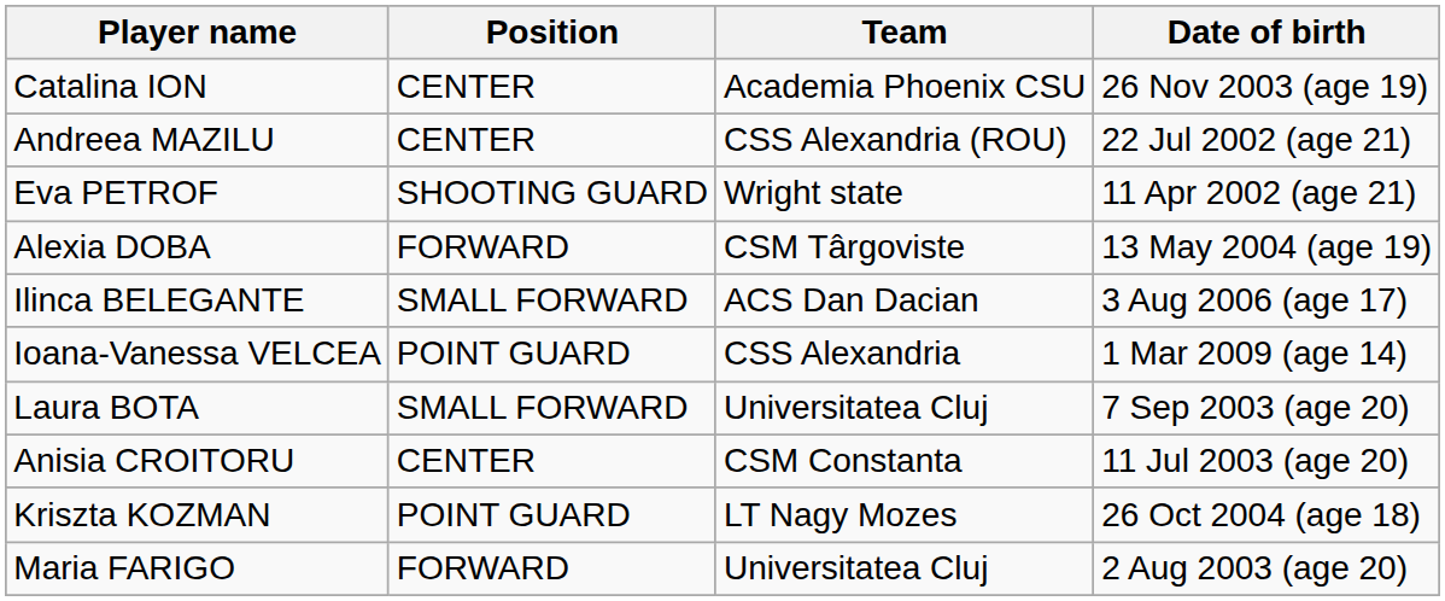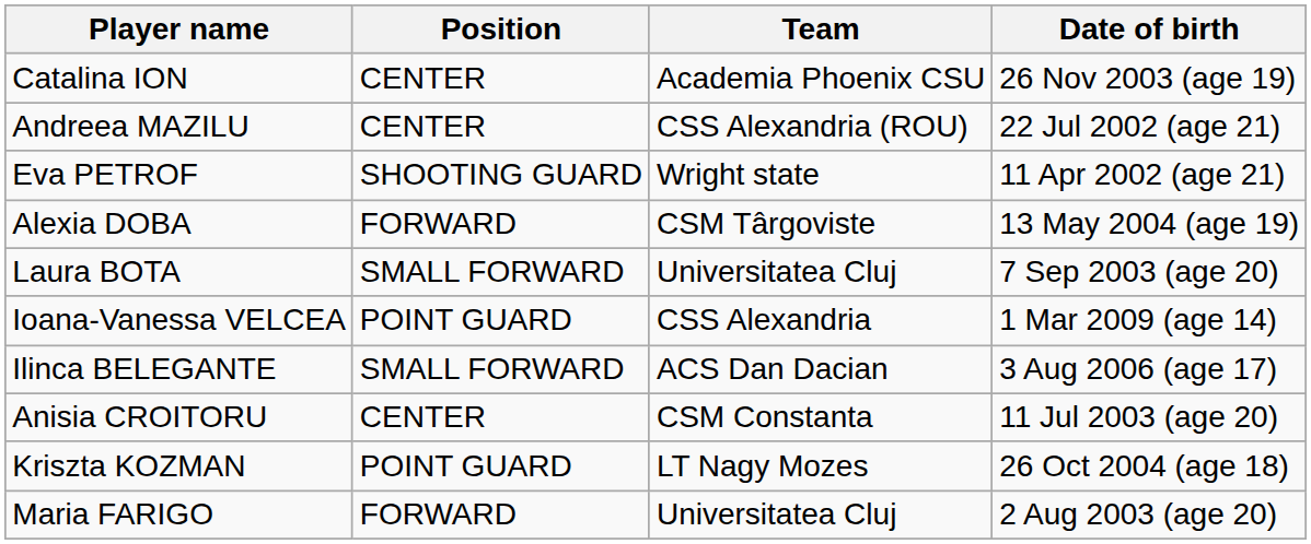 <table class="wikitable sortable">
 <tr>
 <th>Player name</th>
 <th>Position</th>
 <th>Team</th>
 <th>Date of birth</th>
 </tr>
 <tr>
 <td>Catalina ION</td>
 <td>CENTER</td>
 <td>Academia Phoenix CSU</td>
 <td>26 Nov 2003 (age 19)</td>
 </tr>
 <tr>
 <td>Andreea MAZILU</td>
 <td>CENTER</td>
 <td>CSS Alexandria (ROU)</td>
 <td>22 Jul 2002 (age 21)</td>
 </tr>
 <tr>
 <td>Eva PETROF</td>
 <td>SHOOTING GUARD</td>
 <td>Wright state</td>
 <td>11 Apr 2002 (age 21)</td>
 </tr>
 <tr>
 <td>Alexia DOBA</td>
 <td>FORWARD</td>
 <td>CSM Târgoviste</td>
 <td>13 May 2004 (age 19)</td>
 </tr>
 <tr>
-<td>Ilinca BELEGANTE</td>
+<td>Laura BOTA</td>
 <td>SMALL FORWARD</td>
-<td>ACS Dan Dacian</td>
-<td>3 Aug 2006 (age 17)</td>
+<td>Universitatea Cluj</td>
+<td>7 Sep 2003 (age 20)</td>
 </tr>
 <tr>
 <td>Ioana-Vanessa VELCEA</td>
 <td>POINT GUARD</td>
 <td>CSS Alexandria</td>
 <td>1 Mar 2009 (age 14)</td>
 </tr>
 <tr>
-<td>Laura BOTA</td>
+<td>Ilinca BELEGANTE</td>
 <td>SMALL FORWARD</td>
-<td>Universitatea Cluj</td>
-<td>7 Sep 2003 (age 20)</td>
+<td>ACS Dan Dacian</td>
+<td>3 Aug 2006 (age 17)</td>
 </tr>
 <tr>
 <td>Anisia CROITORU</td>
 <td>CENTER</td>
 <td>CSM Constanta</td>
 <td>11 Jul 2003 (age 20)</td>
 </tr>
 <tr>
 <td>Kriszta KOZMAN</td>
 <td>POINT GUARD</td>
 <td>LT Nagy Mozes</td>
 <td>26 Oct 2004 (age 18)</td>
 </tr>
 <tr>
 <td>Maria FARIGO</td>
 <td>FORWARD</td>
 <td>Universitatea Cluj</td>
 <td>2 Aug 2003 (age 20)</td>
 </tr>
 </table>
